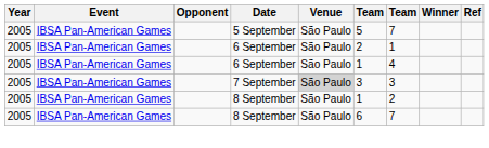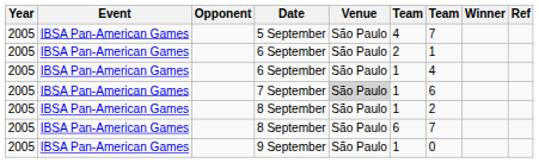 <table class="wikitable">
 <tr>
 <th>Year</th>
 <th>Event</th>
 <th>Opponent</th>
 <th>Date</th>
 <th>Venue</th>
 <th>Team</th>
 <th>Team</th>
 <th>Winner</th>
 <th>Ref</th>
 </tr>
 <tr --->
 <td>2005</td>
 <td><a href='#'>IBSA Pan-American Games</a></td>
 <td></td>
 <td>5 September</td>
 <td>São Paulo</td>
-<td>5</td>
+<td>4</td>
 <td>7</td>
 <td></td>
 <td></td>
 </tr>
 <tr --->
 <td>2005</td>
 <td><a href='#'>IBSA Pan-American Games</a></td>
 <td></td>
 <td>6 September</td>
 <td>São Paulo</td>
 <td>2</td>
 <td>1</td>
 <td></td>
 <td></td>
 </tr>
 <tr --->
 <td>2005</td>
 <td><a href='#'>IBSA Pan-American Games</a></td>
 <td></td>
 <td>6 September</td>
 <td>São Paulo</td>
 <td>1</td>
 <td>4</td>
 <td></td>
 <td></td>
 </tr>
 <tr --->
 <td>2005</td>
 <td><a href='#'>IBSA Pan-American Games</a></td>
 <td></td>
 <td>7 September</td>
 <td style="background: lightgrey;">São Paulo</td>
-<td>3</td>
-<td>3</td>
+<td>1</td>
+<td>6</td>
 <td></td>
 <td></td>
 </tr>
 <tr --->
 <td>2005</td>
 <td><a href='#'>IBSA Pan-American Games</a></td>
 <td></td>
 <td>8 September</td>
 <td>São Paulo</td>
 <td>1</td>
 <td>2</td>
 <td></td>
 <td></td>
 </tr>
 <tr --->
 <td>2005</td>
 <td><a href='#'>IBSA Pan-American Games</a></td>
 <td></td>
 <td>8 September</td>
 <td>São Paulo</td>
 <td>6</td>
 <td>7</td>
 <td></td>
 <td></td>
 </tr>
+<tr --->
+<td>2005</td>
+<td><a href='#'>IBSA Pan-American Games</a></td>
+<td></td>
+<td>9 September</td>
+<td>São Paulo</td>
+<td>1</td>
+<td>0</td>
+<td></td>
+<td></td>
+</tr>
 </table>
